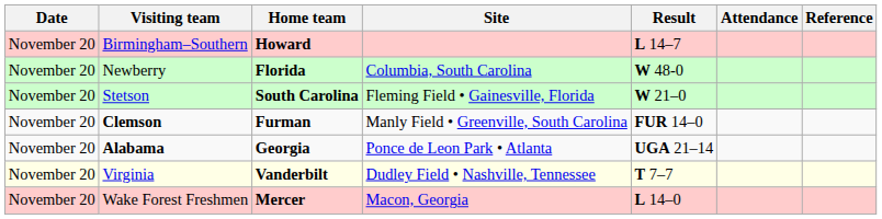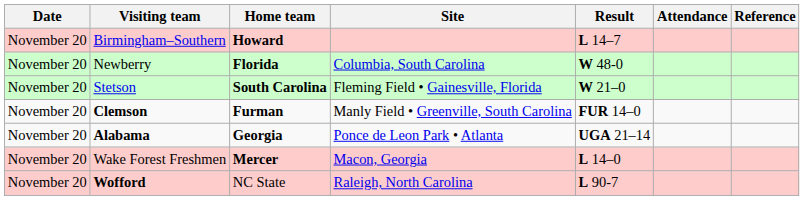 <table class="wikitable" style="font-size:95%;">
 <tr>
 <th>Date</th>
 <th>Visiting team</th>
 <th>Home team</th>
 <th>Site</th>
 <th>Result</th>
 <th>Attendance</th>
 <th class="unsortable">Reference</th>
 </tr>
 <tr bgcolor=ffcccc>
 <td>November 20</td>
 <td><a href='#'>Birmingham–Southern</a></td>
 <td><strong>Howard</strong></td>
 <td></td>
 <td><strong>L</strong> 14–7</td>
 <td></td>
 <td></td>
 </tr>
 <tr bgcolor=ccffcc>
 <td>November 20</td>
 <td>Newberry</td>
 <td><strong>Florida</strong></td>
 <td><a href='#'>Columbia, South Carolina</a></td>
 <td><strong>W</strong> 48-0</td>
 <td></td>
 <td></td>
 </tr>
 <tr bgcolor=ccffcc>
 <td>November 20</td>
 <td><a href='#'>Stetson</a></td>
 <td><strong>South Carolina</strong></td>
 <td>Fleming Field • <a href='#'>Gainesville, Florida</a></td>
 <td><strong>W</strong> 21–0</td>
 <td></td>
 <td></td>
 </tr>
 <tr bgcolor=>
 <td>November 20</td>
 <td><strong>Clemson</strong></td>
 <td><strong>Furman</strong></td>
 <td>Manly Field • <a href='#'>Greenville, South Carolina</a></td>
 <td><strong>FUR</strong> 14–0</td>
 <td></td>
 <td></td>
 </tr>
 <tr bgcolor=>
 <td>November 20</td>
 <td><strong>Alabama</strong></td>
 <td><strong>Georgia</strong></td>
 <td><a href='#'>Ponce de Leon Park</a> • <a href='#'>Atlanta</a></td>
 <td><strong>UGA</strong> 21–14</td>
 <td></td>
 <td></td>
 </tr>
-<tr bgcolor=ffffe6>
-<td>November 20</td>
-<td><a href='#'>Virginia</a></td>
-<td><strong>Vanderbilt</strong></td>
-<td><a href='#'>Dudley Field</a> • <a href='#'>Nashville, Tennessee</a></td>
-<td><strong>T</strong> 7–7</td>
-<td></td>
-<td></td>
-</tr>
 <tr bgcolor=ffcccc>
 <td>November 20</td>
 <td>Wake Forest Freshmen</td>
 <td><strong>Mercer</strong></td>
 <td><a href='#'>Macon, Georgia</a></td>
 <td><strong>L</strong> 14–0</td>
 <td></td>
 <td></td>
 </tr>
+<tr bgcolor=ffcccc>
+<td>November 20</td>
+<td><strong>Wofford</strong></td>
+<td>NC State</td>
+<td><a href='#'>Raleigh, North Carolina</a></td>
+<td><strong>L</strong> 90-7</td>
+<td></td>
+<td></td>
+</tr>
 </table>
